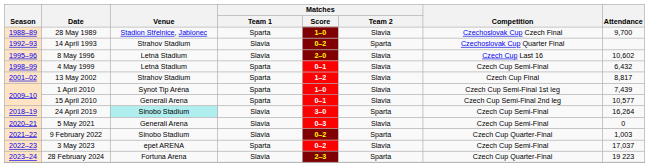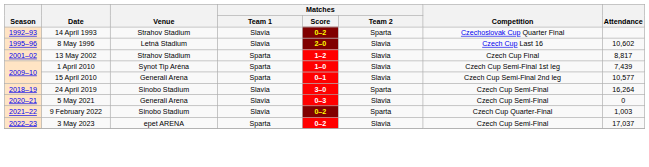 <table class="wikitable" style="text-align: center; font-size: 11px">
 <tr>
 <th rowspan="2" valign="bottom" width="52">Season</th>
 <th rowspan="2" valign="bottom" width="100">Date</th>
 <th rowspan="2" valign="bottom" width="160">Venue</th>
 <th colspan="3" width="270">Matches</th>
 <th rowspan="2" valign="bottom" width="270">Competition</th>
 <th rowspan="2" valign="bottom" width="50">Attendance</th>
 </tr>
 <tr>
 <th width="125">Team 1</th>
 <th width="50">Score</th>
 <th width="125">Team 2</th>
-</tr>
-<tr>
-<td bgcolor=#ffe4c4 rowspan="1"><a href='#'>1988–89</a></td>
-<td>28 May 1989</td>
-<td><a href='#'>Stadion Střelnice</a>, <a href='#'>Jablonec</a></td>
-<td>Sparta</td>
-<td style="color:yellow;background:#800000"><strong>1–0</strong></td>
-<td>Slavia</td>
-<td><a href='#'>Czechoslovak Cup</a> Czech Final</td>
-<td>9,700</td>
 </tr>
 <tr>
 <td bgcolor=#ffe4c4 rowspan="1"><a href='#'>1992–93</a></td>
 <td>14 April 1993</td>
 <td>Strahov Stadium</td>
 <td>Slavia</td>
 <td style="color:yellow;background:#800000"><strong>0–2</strong></td>
 <td>Sparta</td>
 <td><a href='#'>Czechoslovak Cup</a> Quarter Final</td>
 <td></td>
 </tr>
 <tr>
 <td bgcolor=#ffe4c4 rowspan="1"><a href='#'>1995–96</a></td>
 <td>8 May 1996</td>
 <td>Letná Stadium</td>
 <td>Slavia</td>
 <td style="color:yellow;background:#800000"><strong>2–0</strong></td>
 <td>Slavia</td>
 <td><a href='#'>Czech Cup</a> Last 16</td>
 <td>10,602</td>
-</tr>
-<tr>
-<td bgcolor=#ffe4c4 rowspan="1"><a href='#'>1998–99</a></td>
-<td>4 May 1999</td>
-<td>Letná Stadium</td>
-<td>Sparta</td>
-<td style="color:white;background:#ff0000"><strong>0–1</strong></td>
-<td>Slavia</td>
-<td>Czech Cup Semi-Final</td>
-<td>6,432</td>
 </tr>
 <tr>
 <td bgcolor=#ffe4c4 rowspan="1"><a href='#'>2001–02</a></td>
 <td>13 May 2002</td>
 <td>Strahov Stadium</td>
 <td>Sparta</td>
 <td style="color:white;background:#ff0000"><strong>1–2</strong></td>
 <td>Slavia</td>
 <td>Czech Cup Final</td>
 <td>8,817</td>
 </tr>
 <tr>
 <td bgcolor=#ffe4c4 rowspan="2"><a href='#'>2009–10</a></td>
 <td>1 April 2010</td>
 <td>Synot Tip Aréna</td>
 <td>Sparta</td>
 <td style="color:white;background:#ff0000"><strong>1–0</strong></td>
 <td>Slavia</td>
 <td>Czech Cup Semi-Final 1st leg</td>
 <td>7,439</td>
 </tr>
 <tr>
 <td>15 April 2010</td>
 <td>Generali Arena</td>
 <td>Sparta</td>
 <td style="color:white;background:#ff0000"><strong>0–1</strong></td>
 <td>Slavia</td>
 <td>Czech Cup Semi-Final 2nd leg</td>
 <td>10,577</td>
 </tr>
 <tr>
 <td bgcolor=#ffe4c4 rowspan="1"><a href='#'>2018–19</a></td>
 <td>24 April 2019</td>
-<td style="background: paleturquoise;">Sinobo Stadium</td>
+<td>Sinobo Stadium</td>
 <td>Slavia</td>
 <td style="color:white;background:#ff0000"><strong>3–0</strong></td>
 <td>Sparta</td>
 <td>Czech Cup Semi-Final</td>
 <td>16,264</td>
 </tr>
 <tr>
 <td bgcolor=#ffe4c4 rowspan="1"><a href='#'>2020–21</a></td>
 <td>5 May 2021</td>
 <td>Generali Arena</td>
 <td>Slavia</td>
 <td style="color:white;background:#ff0000"><strong>0–3</strong></td>
 <td>Slavia</td>
 <td>Czech Cup Semi-Final</td>
 <td>0</td>
 </tr>
 <tr>
 <td bgcolor=#ffe4c4 rowspan="1"><a href='#'>2021–22</a></td>
 <td>9 February 2022</td>
 <td>Sinobo Stadium</td>
 <td>Slavia</td>
 <td style="color:yellow;background:#800000"><strong>0–2</strong></td>
 <td>Sparta</td>
 <td>Czech Cup Quarter-Final</td>
 <td>1,003</td>
 </tr>
 <tr>
 <td bgcolor=#ffe4c4 rowspan="1"><a href='#'>2022–23</a></td>
 <td>3 May 2023</td>
 <td>epet ARENA</td>
 <td>Sparta</td>
 <td style="color:white;background:#ff0000"><strong>0–2</strong></td>
 <td>Slavia</td>
 <td>Czech Cup Semi-Final</td>
 <td>17,037</td>
 </tr>
 <tr>
-<td bgcolor=#ffe4c4 rowspan="1"><a href='#'>2023–24</a></td>
-<td>28 February 2024</td>
-<td>Fortuna Arena</td>
-<td>Slavia</td>
-<td style="color:yellow;background:#800000"><strong>2–3</strong></td>
-<td>Sparta</td>
-<td>Czech Cup Quarter-Final</td>
-<td>19 223</td>
-</tr>
-<tr>
 </tr>
 </table>
